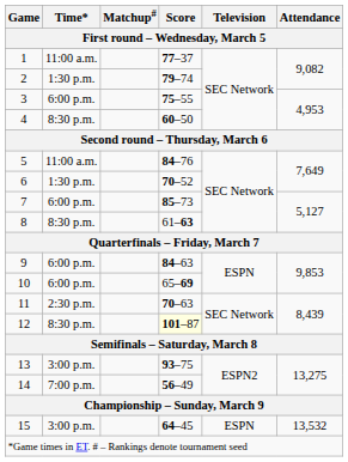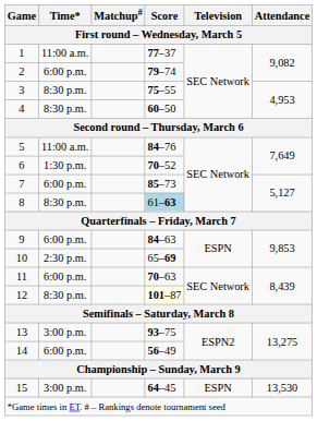 <table class="wikitable" style="font-size: 95%">
 <tr>
 <th>Game</th>
 <th>Time*</th>
 <th>Matchup<sup>#</sup></th>
 <th>Score</th>
 <th>Television</th>
 <th>Attendance</th>
 </tr>
 <tr>
 <th colspan=6>First round – Wednesday, March 5</th>
 </tr>
 <tr>
 <td align=center>1</td>
 <td align=center>11:00 a.m.</td>
 <td></td>
 <td><strong>77</strong>–37</td>
 <td rowspan=4 align=center>SEC Network</td>
 <td rowspan=2 align=center>9,082</td>
 </tr>
 <tr>
 <td align=center>2</td>
-<td align=center>1:30 p.m.</td>
+<td align=center>6:00 p.m.</td>
 <td></td>
 <td><strong>79</strong>–74</td>
 </tr>
 <tr>
 <td align=center>3</td>
-<td align=center>6:00 p.m.</td>
+<td align=center>8:30 p.m.</td>
 <td></td>
 <td><strong>75</strong>–55</td>
 <td rowspan=2 align=center>4,953</td>
 </tr>
 <tr>
 <td align=center>4</td>
 <td align=center>8:30 p.m.</td>
 <td></td>
 <td><strong>60</strong>–50</td>
 </tr>
 <tr>
 <th colspan=6>Second round – Thursday, March 6</th>
 </tr>
 <tr>
 <td align=center>5</td>
 <td align=center>11:00 a.m.</td>
 <td></td>
 <td><strong>84</strong>–76</td>
 <td rowspan=4 align=center>SEC Network</td>
 <td rowspan=2 align=center>7,649</td>
 </tr>
 <tr>
 <td align=center>6</td>
 <td align=center>1:30 p.m.</td>
 <td></td>
 <td><strong>70</strong>–52</td>
 </tr>
 <tr>
 <td align=center>7</td>
 <td align=center>6:00 p.m.</td>
 <td></td>
 <td><strong>85</strong>–73</td>
 <td rowspan=2 align=center>5,127</td>
 </tr>
 <tr>
 <td align=center>8</td>
 <td align=center>8:30 p.m.</td>
 <td></td>
-<td>61–<strong>63</strong></td>
+<td style="background: lightblue;">61–<strong>63</strong></td>
 </tr>
 <tr>
 <th colspan=6>Quarterfinals – Friday, March 7</th>
 </tr>
 <tr>
 <td align=center>9</td>
 <td align=center>6:00 p.m.</td>
 <td></td>
 <td><strong>84</strong>–63</td>
 <td rowspan=2 align=center>ESPN</td>
 <td rowspan=2 align=center>9,853</td>
 </tr>
 <tr>
 <td align=center>10</td>
-<td align=center>6:00 p.m.</td>
+<td align=center>2:30 p.m.</td>
 <td></td>
 <td>65–<strong>69</strong></td>
 </tr>
 <tr>
 <td align=center>11</td>
-<td align=center>2:30 p.m.</td>
+<td align=center>6:00 p.m.</td>
 <td></td>
 <td><strong>70</strong>–63</td>
 <td rowspan=2 align=center>SEC Network</td>
 <td rowspan=2 align=center>8,439</td>
 </tr>
 <tr>
 <td align=center>12</td>
 <td align=center>8:30 p.m.</td>
 <td></td>
 <td style="background: lightyellow;"><strong>101</strong>–87</td>
 </tr>
 <tr>
 <th colspan=6>Semifinals – Saturday, March 8</th>
 </tr>
 <tr>
 <td align=center>13</td>
 <td align=center>3:00 p.m.</td>
 <td></td>
 <td><strong>93</strong>–75</td>
 <td rowspan=2 align=center>ESPN2</td>
 <td rowspan=2 align=center>13,275</td>
 </tr>
 <tr>
 <td align=center>14</td>
-<td align=center>7:00 p.m.</td>
+<td align=center>6:00 p.m.</td>
 <td></td>
 <td><strong>56</strong>–49</td>
 </tr>
 <tr>
 <th colspan=6>Championship – Sunday, March 9</th>
 </tr>
 <tr>
 <td align=center>15</td>
 <td align=center>3:00 p.m.</td>
 <td></td>
 <td><strong>64</strong>–45</td>
 <td rowspan=1 align=center>ESPN</td>
-<td rowspan=1 align=center>13,532</td>
+<td rowspan=1 align=center>13,530</td>
 </tr>
 <tr>
 <td colspan=6><small>*Game times in <a href='#'>ET</a>. # – Rankings denote tournament seed</small></td>
 </tr>
 </table>
